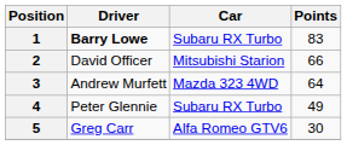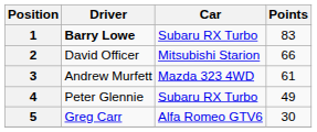 <table class="wikitable" border="1">
 <tr>
 <th>Position</th>
 <th>Driver</th>
 <th>Car</th>
 <th>Points</th>
 </tr>
 <tr>
 <th>1</th>
 <td><strong>Barry Lowe</strong></td>
 <td><a href='#'>Subaru RX Turbo</a></td>
 <td align="center">83</td>
 </tr>
 <tr>
 <th>2</th>
 <td>David Officer</td>
 <td><a href='#'>Mitsubishi Starion</a></td>
 <td align="center">66</td>
 </tr>
 <tr>
 <th>3</th>
 <td>Andrew Murfett</td>
 <td><a href='#'>Mazda 323 4WD</a></td>
-<td align="center">64</td>
+<td align="center">61</td>
 </tr>
 <tr>
 <th>4</th>
 <td>Peter Glennie</td>
 <td><a href='#'>Subaru RX Turbo</a></td>
 <td align="center">49</td>
 </tr>
 <tr>
 <th>5</th>
 <td><a href='#'>Greg Carr</a></td>
 <td><a href='#'>Alfa Romeo GTV6</a></td>
 <td align="center">30</td>
 </tr>
 <tr>
 </tr>
 </table>
